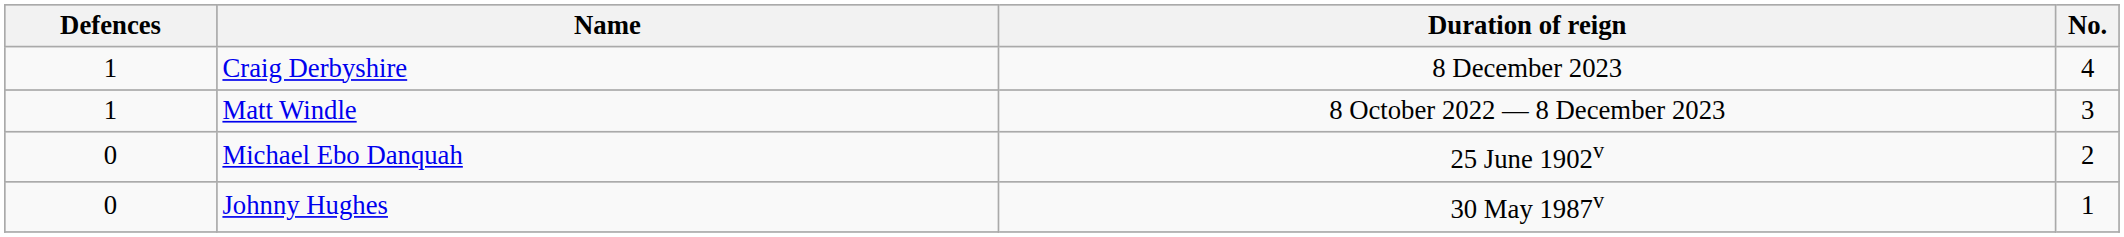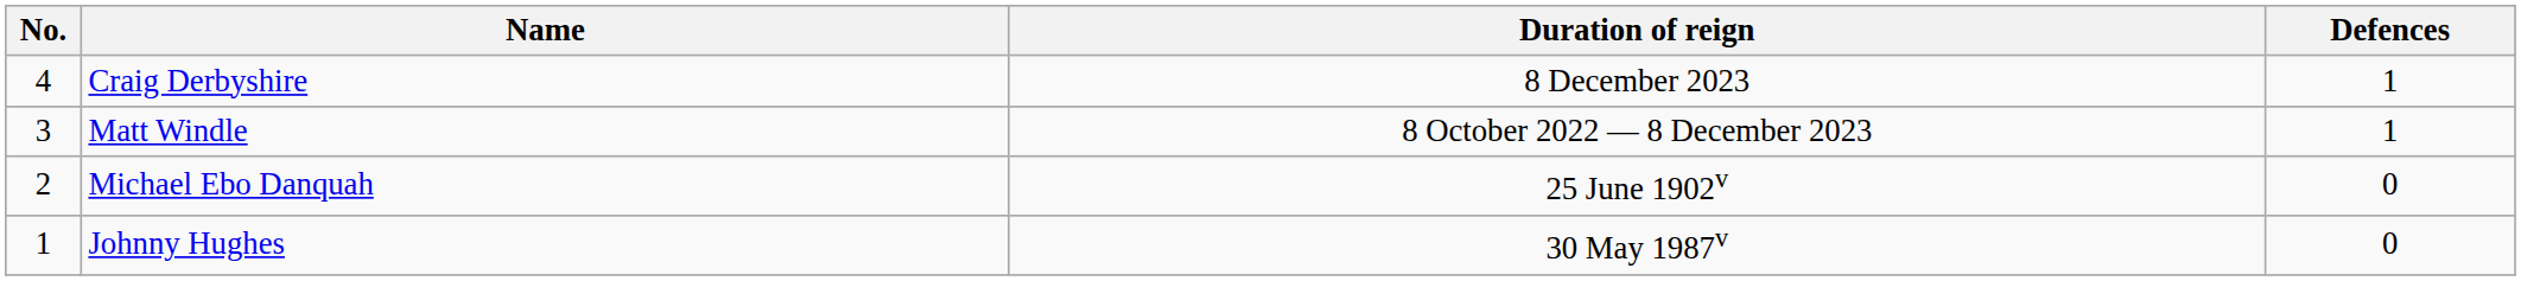 <table class="wikitable" width=80%>
 <tr>
-<th width=10%>Defences<br></th>
+<th width=3%>No.</th>
 <th width=37%>Name</th>
 <th width=50%>Duration of reign</th>
-<th width=3%>No.</th>
+<th width=10%>Defences<br></th>
+</tr>
+<tr align=center>
+<td>4</td>
+<td align=left> <a href='#'>Craig Derbyshire</a></td>
+<td>8 December 2023</td>
+<td>1</td>
+</tr>
+<tr align=center>
+<td>3</td>
+<td align=left> <a href='#'>Matt Windle</a></td>
+<td>8 October 2022 — 8 December 2023</td>
+<td>1</td>
+</tr>
+<tr align=center>
+<td>2</td>
+<td align=left> <a href='#'>Michael Ebo Danquah</a></td>
+<td>25 June 1902<sup>v</sup></td>
+<td>0</td>
 </tr>
 <tr align=center>
 <td>1</td>
-<td align=left> <a href='#'>Craig Derbyshire</a></td>
-<td>8 December 2023</td>
-<td>4</td>
-</tr>
-<tr align=center>
-<td>1</td>
-<td align=left> <a href='#'>Matt Windle</a></td>
-<td>8 October 2022 — 8 December 2023</td>
-<td>3</td>
-</tr>
-<tr align=center>
-<td>0</td>
-<td align=left> <a href='#'>Michael Ebo Danquah</a></td>
-<td>25 June 1902<sup>v</sup></td>
-<td>2</td>
-</tr>
-<tr align=center>
-<td>0<br></td>
 <td align=left> <a href='#'>Johnny Hughes</a></td>
 <td>30 May 1987<sup>v</sup></td>
-<td>1</td>
+<td>0<br></td>
 </tr>
 </table>
